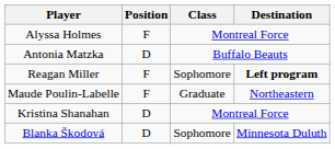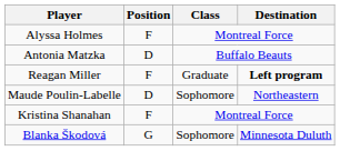 <table class="wikitable">
 <tr>
 <th>Player</th>
 <th>Position</th>
 <th>Class</th>
 <th>Destination</th>
 </tr>
 <tr style="text-align:center;" bgcolor="">
 <td>Alyssa Holmes</td>
 <td>F</td>
 <td colspan="2"><a href='#'>Montreal Force</a></td>
 </tr>
 <tr style="text-align:center;" bgcolor="">
 <td>Antonia Matzka</td>
 <td>D</td>
 <td colspan="2"><a href='#'>Buffalo Beauts</a></td>
 </tr>
 <tr style="text-align:center;" bgcolor="">
 <td>Reagan Miller</td>
 <td>F</td>
-<td>Sophomore</td>
+<td>Graduate</td>
 <td><strong>Left program</strong></td>
 </tr>
 <tr style="text-align:center;" bgcolor="">
 <td>Maude Poulin-Labelle</td>
-<td>F</td>
-<td>Graduate</td>
+<td>D</td>
+<td>Sophomore</td>
 <td><a href='#'>Northeastern</a></td>
 </tr>
 <tr style="text-align:center;" bgcolor="">
 <td>Kristina Shanahan</td>
-<td>D</td>
+<td>F</td>
 <td colspan="2"><a href='#'>Montreal Force</a></td>
 </tr>
 <tr style="text-align:center;" bgcolor="">
 <td><a href='#'>Blanka Škodová</a></td>
-<td>D</td>
+<td>G</td>
 <td>Sophomore</td>
 <td><a href='#'>Minnesota Duluth</a></td>
 </tr>
 </table>
